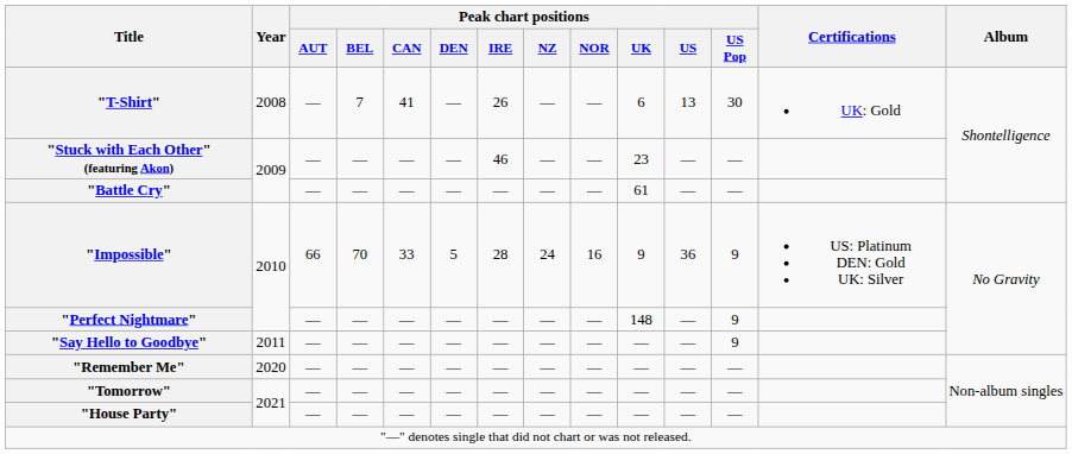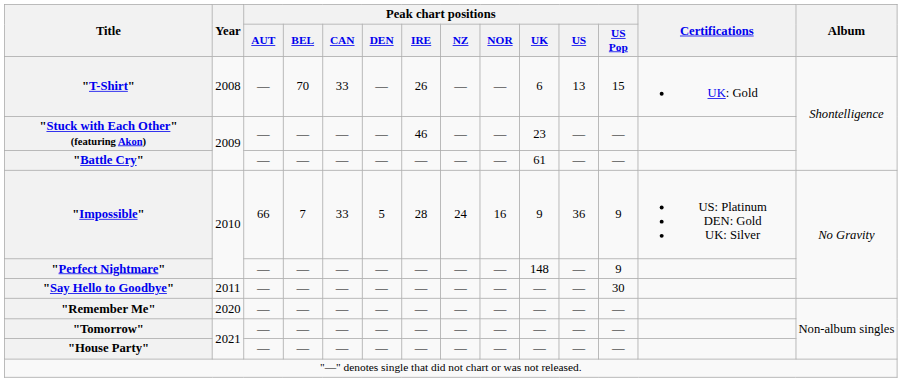 <table class="wikitable plainrowheaders" style="text-align:center;">
 <tr>
 <th scope="col" rowspan="2" style="width:16em;">Title</th>
 <th scope="col" rowspan="2">Year</th>
 <th scope="col" colspan="10">Peak chart positions</th>
 <th scope="col" rowspan="2" style="width:12em;"><a href='#'>Certifications</a></th>
 <th scope="col" rowspan="2">Album</th>
 </tr>
 <tr>
 <th scope="col" style="width:3em;font-size:90%;"><a href='#'>AUT</a><br></th>
 <th scope="col" style="width:3em;font-size:90%;"><a href='#'>BEL</a><br></th>
 <th scope="col" style="width:3em;font-size:90%;"><a href='#'>CAN</a><br></th>
 <th scope="col" style="width:3em;font-size:90%;"><a href='#'>DEN</a><br></th>
 <th scope="col" style="width:3em;font-size:90%;"><a href='#'>IRE</a><br></th>
 <th scope="col" style="width:3em;font-size:90%;"><a href='#'>NZ</a><br></th>
 <th scope="col" style="width:3em;font-size:90%;"><a href='#'>NOR</a><br></th>
 <th scope="col" style="width:3em;font-size:90%;"><a href='#'>UK</a><br></th>
 <th scope="col" style="width:3em;font-size:90%;"><a href='#'>US</a><br></th>
 <th scope="col" style="width:3em;font-size:90%;"><a href='#'>US Pop</a><br></th>
 </tr>
 <tr>
 <th scope="row">"<a href='#'>T-Shirt</a>"</th>
 <td>2008</td>
 <td>—</td>
-<td>7</td>
-<td>41</td>
+<td>70</td>
+<td>33</td>
 <td>—</td>
 <td>26</td>
 <td>—</td>
 <td>—</td>
 <td>6</td>
 <td>13</td>
-<td>30</td>
+<td>15</td>
 <td><br><ul><li><a href='#'>UK</a>: Gold</li></ul></td>
 <td rowspan="3"><em>Shontelligence</em></td>
 </tr>
 <tr>
 <th scope="row">"<a href='#'>Stuck with Each Other</a>"<br><small>(featuring <a href='#'>Akon</a>)</small></th>
 <td rowspan="2">2009</td>
 <td>—</td>
 <td>—</td>
 <td>—</td>
 <td>—</td>
 <td>46</td>
 <td>—</td>
 <td>—</td>
 <td>23</td>
 <td>—</td>
 <td>—</td>
 <td></td>
 </tr>
 <tr>
 <th scope="row">"<a href='#'>Battle Cry</a>"</th>
 <td>—</td>
 <td>—</td>
 <td>—</td>
 <td>—</td>
 <td>—</td>
 <td>—</td>
 <td>—</td>
 <td>61</td>
 <td>—</td>
 <td>—</td>
 <td></td>
 </tr>
 <tr>
 <th scope="row">"<a href='#'>Impossible</a>"</th>
 <td rowspan="2">2010</td>
 <td>66</td>
-<td>70</td>
+<td>7</td>
 <td>33</td>
 <td>5</td>
 <td>28</td>
 <td>24</td>
 <td>16</td>
 <td>9</td>
 <td>36</td>
 <td>9</td>
 <td><br><ul><li>US: Platinum</li><li>DEN: Gold</li><li>UK: Silver</li></ul></td>
 <td rowspan="3"><em>No Gravity</em></td>
 </tr>
 <tr>
 <th scope="row">"<a href='#'>Perfect Nightmare</a>"</th>
 <td>—</td>
 <td>—</td>
 <td>—</td>
 <td>—</td>
 <td>—</td>
 <td>—</td>
 <td>—</td>
 <td>148</td>
 <td>—</td>
 <td>9</td>
 <td></td>
 </tr>
 <tr>
 <th scope="row">"<a href='#'>Say Hello to Goodbye</a>"</th>
 <td>2011</td>
 <td>—</td>
 <td>—</td>
 <td>—</td>
 <td>—</td>
 <td>—</td>
 <td>—</td>
 <td>—</td>
 <td>—</td>
 <td>—</td>
-<td>9</td>
+<td>30</td>
 <td></td>
 </tr>
 <tr>
 <th scope="row">"Remember Me"</th>
 <td>2020</td>
 <td>—</td>
 <td>—</td>
 <td>—</td>
 <td>—</td>
 <td>—</td>
 <td>—</td>
 <td>—</td>
 <td>—</td>
 <td>—</td>
 <td>—</td>
 <td></td>
 <td rowspan="3">Non-album singles</td>
 </tr>
 <tr>
 <th scope="row">"Tomorrow"</th>
 <td rowspan="2">2021</td>
 <td>—</td>
 <td>—</td>
 <td>—</td>
 <td>—</td>
 <td>—</td>
 <td>—</td>
 <td>—</td>
 <td>—</td>
 <td>—</td>
 <td>—</td>
 <td></td>
 </tr>
 <tr>
 <th scope="row">"House Party"</th>
 <td>—</td>
 <td>—</td>
 <td>—</td>
 <td>—</td>
 <td>—</td>
 <td>—</td>
 <td>—</td>
 <td>—</td>
 <td>—</td>
 <td>—</td>
 <td></td>
 </tr>
 <tr>
 <td colspan="14" style="font-size:90%">"—" denotes single that did not chart or was not released.</td>
 </tr>
 </table>
